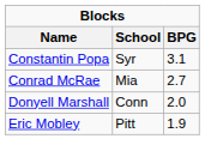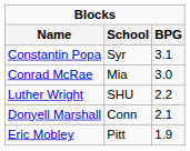 <table class="wikitable">
 <tr>
 <td colspan=3 style="text-align:center;"><strong>Blocks</strong></td>
 </tr>
 <tr>
 <th>Name</th>
 <th>School</th>
 <th>BPG</th>
 </tr>
 <tr>
 <td><a href='#'>Constantin Popa</a></td>
 <td>Syr</td>
 <td>3.1</td>
 </tr>
 <tr>
 <td><a href='#'>Conrad McRae</a></td>
 <td>Mia</td>
-<td>2.7</td>
+<td>3.0</td>
+</tr>
+<tr>
+<td><a href='#'>Luther Wright</a></td>
+<td>SHU</td>
+<td>2.2</td>
 </tr>
 <tr>
 <td><a href='#'>Donyell Marshall</a></td>
 <td>Conn</td>
-<td>2.0</td>
+<td>2.1</td>
 </tr>
 <tr>
 <td><a href='#'>Eric Mobley</a></td>
 <td>Pitt</td>
 <td>1.9</td>
 </tr>
 </table>
